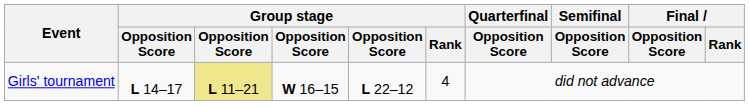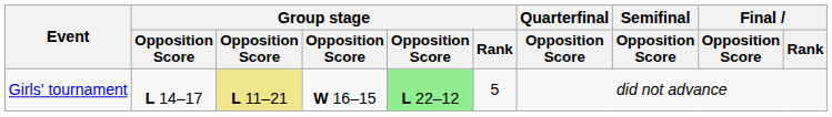 <table class="wikitable" style="font-size:90%">
 <tr>
 <th rowspan=2>Event</th>
 <th colspan=5>Group stage</th>
 <th>Quarterfinal</th>
 <th>Semifinal</th>
 <th colspan=2>Final / </th>
 </tr>
 <tr style="font-size:95%">
 <th>Opposition<br>Score</th>
 <th>Opposition<br>Score</th>
 <th>Opposition<br>Score</th>
 <th>Opposition<br>Score</th>
 <th>Rank</th>
 <th>Opposition<br>Score</th>
 <th>Opposition<br>Score</th>
 <th>Opposition<br>Score</th>
 <th>Rank</th>
 </tr>
 <tr align=center>
 <td align=left><a href='#'>Girls' tournament</a></td>
 <td><br><strong>L</strong> 14–17</td>
 <td style="background: khaki;"><br><strong>L</strong> 11–21</td>
 <td><br><strong>W</strong> 16–15</td>
-<td><br><strong>L</strong> 22–12</td>
-<td>4</td>
+<td style="background: lightgreen;"><br><strong>L</strong> 22–12</td>
+<td>5</td>
 <td colspan=4><em>did not advance</em></td>
 </tr>
 </table>
